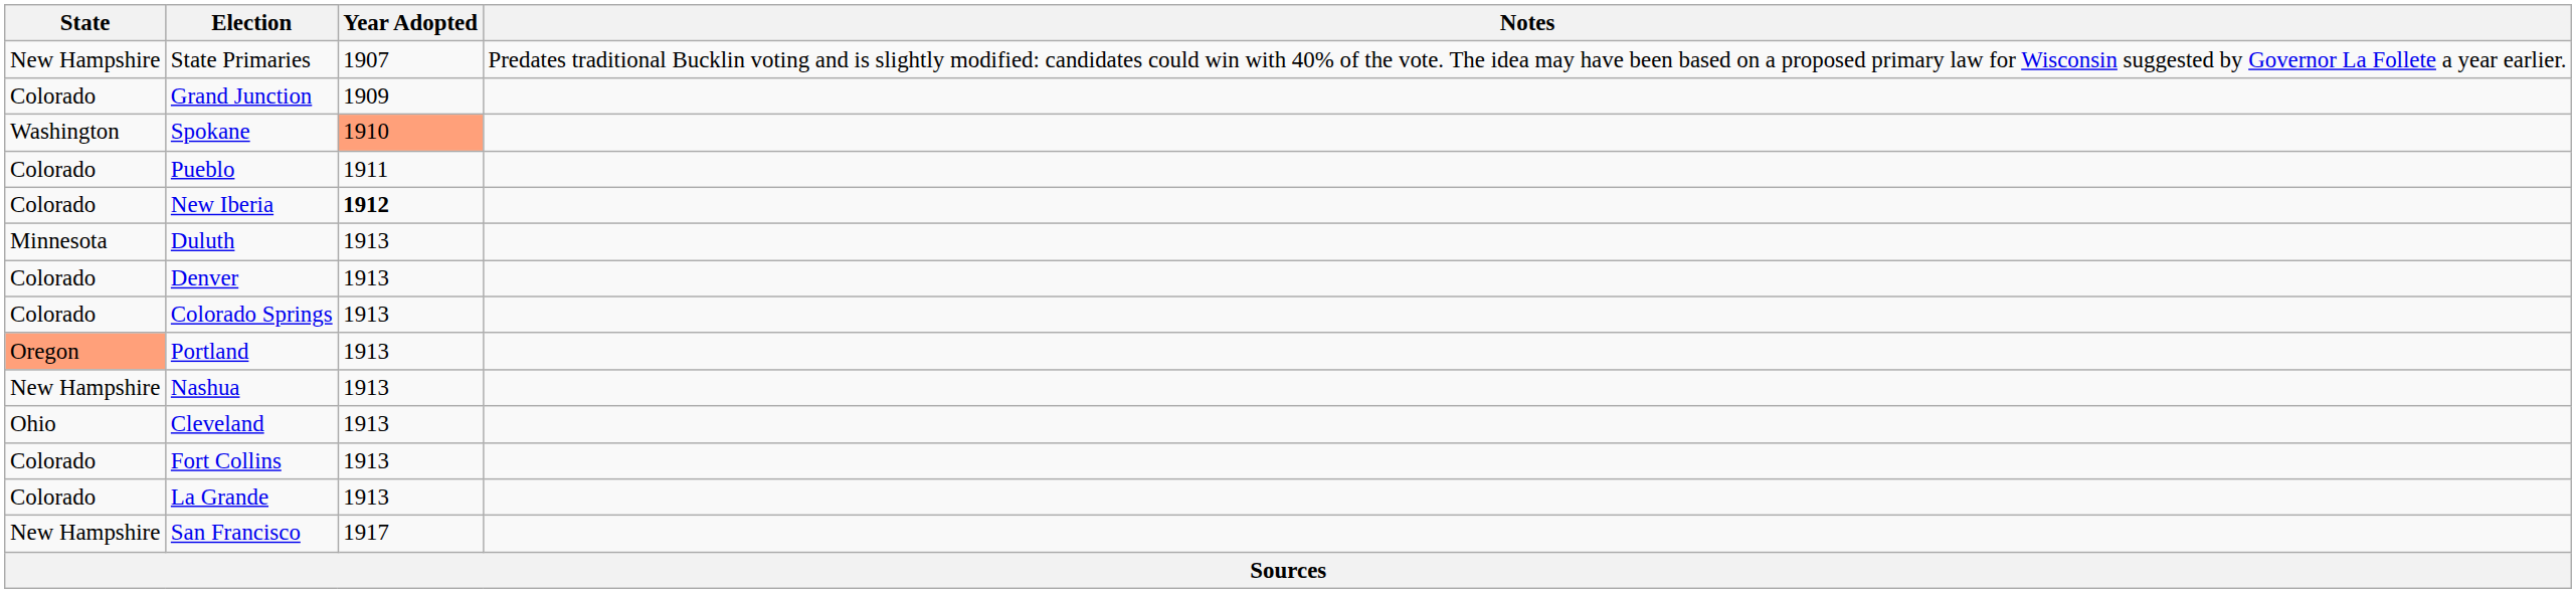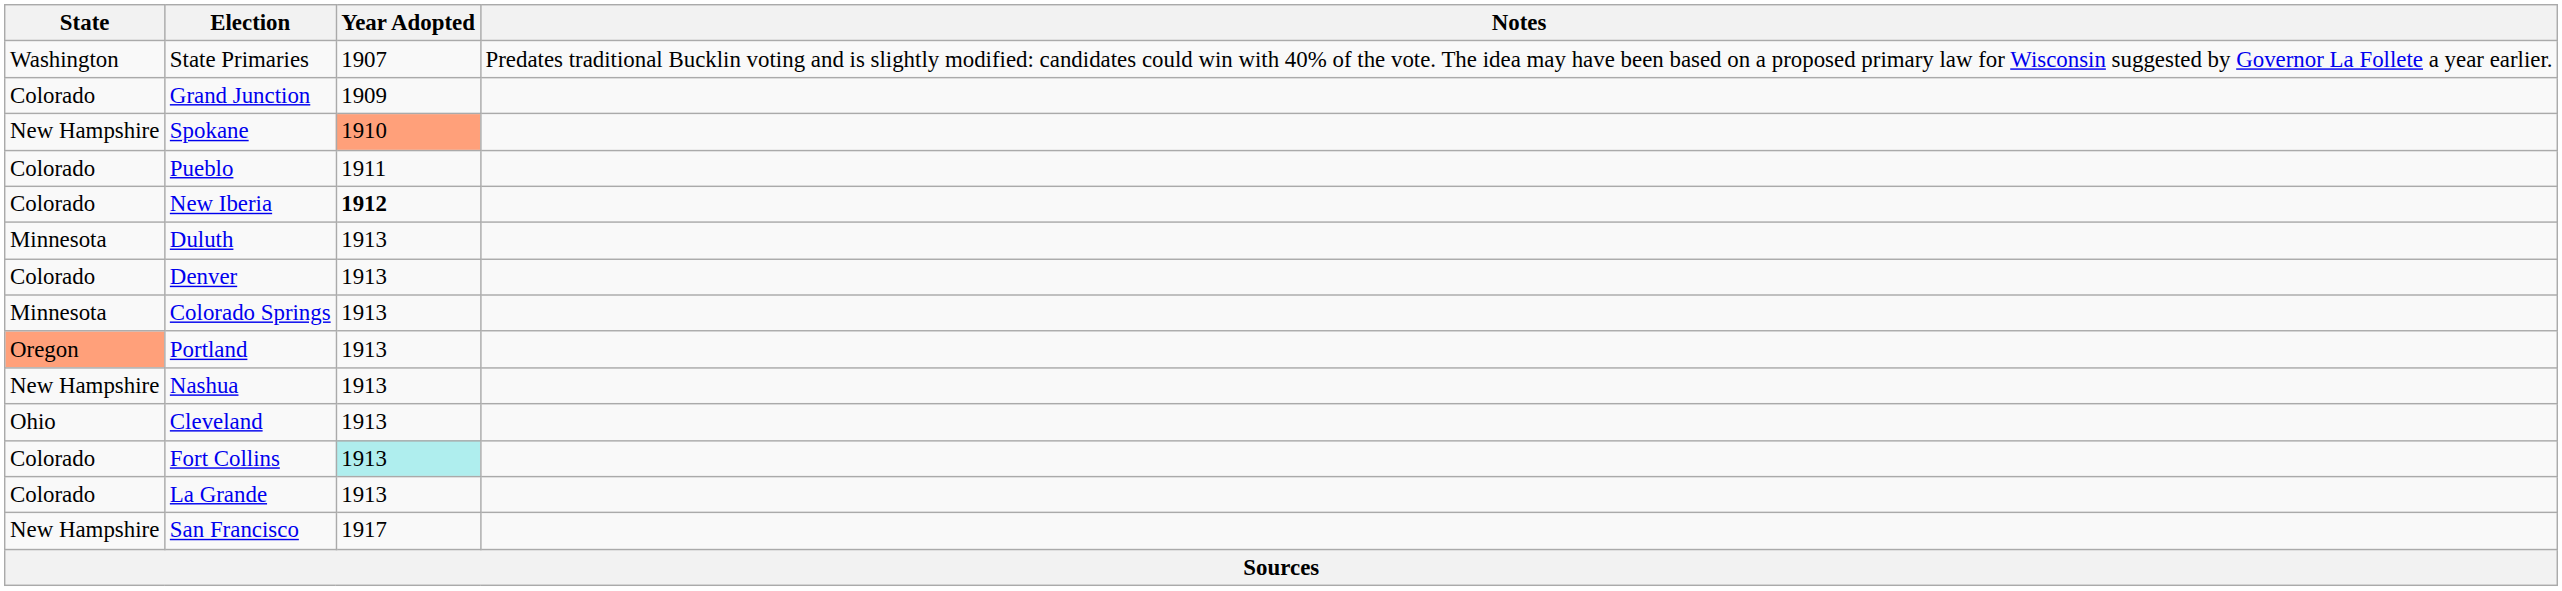 <table class="wikitable sortable mw-collapsible mw-collapsed">
 <tr>
 <th>State</th>
 <th>Election</th>
 <th>Year Adopted</th>
 <th>Notes</th>
 </tr>
 <tr>
-<td>New Hampshire</td>
+<td>Washington</td>
 <td>State Primaries</td>
 <td>1907</td>
 <td>Predates traditional Bucklin voting and is slightly modified: candidates could win with 40% of the vote. The idea may have been based on a proposed primary law for <a href='#'>Wisconsin</a> suggested by <a href='#'>Governor La Follete</a> a year earlier.</td>
 </tr>
 <tr>
 <td>Colorado</td>
 <td><a href='#'>Grand Junction</a></td>
 <td>1909</td>
 <td></td>
 </tr>
 <tr>
-<td>Washington</td>
+<td>New Hampshire</td>
 <td><a href='#'>Spokane</a></td>
 <td style="background: lightsalmon;">1910</td>
 <td></td>
 </tr>
 <tr>
 <td>Colorado</td>
 <td><a href='#'>Pueblo</a></td>
 <td>1911</td>
 <td></td>
 </tr>
 <tr>
 <td>Colorado</td>
 <td><a href='#'>New Iberia</a></td>
 <td><strong>1912</strong></td>
 <td></td>
 </tr>
 <tr>
 <td>Minnesota</td>
 <td><a href='#'>Duluth</a></td>
 <td>1913</td>
 <td></td>
 </tr>
 <tr>
 <td>Colorado</td>
 <td><a href='#'>Denver</a></td>
 <td>1913</td>
 <td></td>
 </tr>
 <tr>
-<td>Colorado</td>
+<td>Minnesota</td>
 <td><a href='#'>Colorado Springs</a></td>
 <td>1913</td>
 <td></td>
 </tr>
 <tr>
 <td style="background: lightsalmon;">Oregon</td>
 <td><a href='#'>Portland</a></td>
 <td>1913</td>
 <td></td>
 </tr>
 <tr>
 <td>New Hampshire</td>
 <td><a href='#'>Nashua</a></td>
 <td>1913</td>
 <td></td>
 </tr>
 <tr>
 <td>Ohio</td>
 <td><a href='#'>Cleveland</a></td>
 <td>1913</td>
 <td></td>
 </tr>
 <tr>
 <td>Colorado</td>
 <td><a href='#'>Fort Collins</a></td>
-<td>1913</td>
+<td style="background: paleturquoise;">1913</td>
 <td></td>
 </tr>
 <tr>
 <td>Colorado</td>
 <td><a href='#'>La Grande</a></td>
 <td>1913</td>
 <td></td>
 </tr>
 <tr>
 <td>New Hampshire</td>
 <td><a href='#'>San Francisco</a></td>
 <td>1917</td>
 <td></td>
 </tr>
 <tr>
 <th colspan="5">Sources</th>
 </tr>
 </table>
